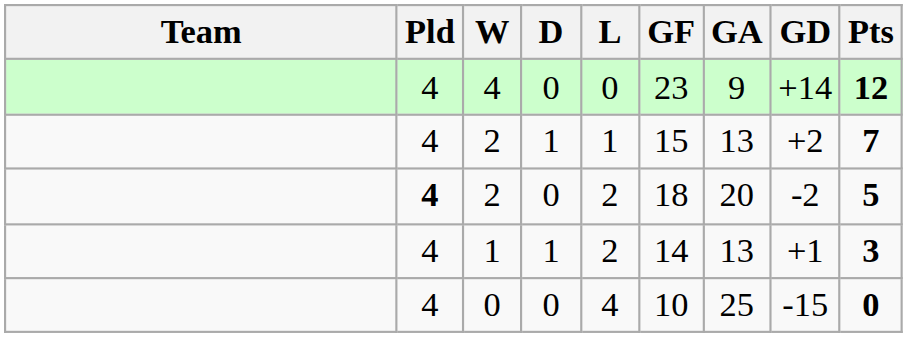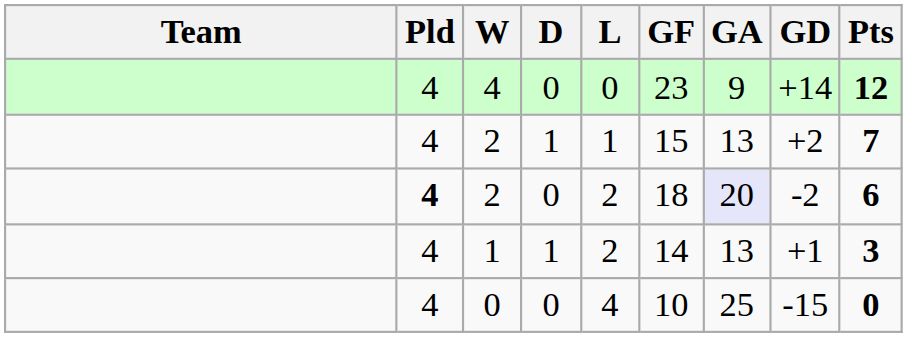 <table class="wikitable" style="text-align:center;">
 <tr>
 <th width=175>Team</th>
 <th width=20 abbr="Played">Pld</th>
 <th width=20 abbr="Won">W</th>
 <th width=20 abbr="Drawn">D</th>
 <th width=20 abbr="Lost">L</th>
 <th width=20 abbr="Goals for">GF</th>
 <th width=20 abbr="Goals against">GA</th>
 <th width=20 abbr="Goal difference">GD</th>
 <th width=20 abbr="Points">Pts</th>
 </tr>
 <tr bgcolor=#ccffcc>
 <td align=left></td>
 <td>4</td>
 <td>4</td>
 <td>0</td>
 <td>0</td>
 <td>23</td>
 <td>9</td>
 <td>+14</td>
 <td><strong>12</strong></td>
 </tr>
 <tr>
 <td align=left></td>
 <td>4</td>
 <td>2</td>
 <td>1</td>
 <td>1</td>
 <td>15</td>
 <td>13</td>
 <td>+2</td>
 <td><strong>7</strong></td>
 </tr>
 <tr>
 <td align=left></td>
 <td><strong>4</strong></td>
 <td>2</td>
 <td>0</td>
 <td>2</td>
 <td>18</td>
-<td>20</td>
+<td style="background: lavender;">20</td>
 <td>-2</td>
-<td><strong>5</strong></td>
+<td><strong>6</strong></td>
 </tr>
 <tr>
 <td align=left></td>
 <td>4</td>
 <td>1</td>
 <td>1</td>
 <td>2</td>
 <td>14</td>
 <td>13</td>
 <td>+1</td>
 <td><strong>3</strong></td>
 </tr>
 <tr>
 <td align=left></td>
 <td>4</td>
 <td>0</td>
 <td>0</td>
 <td>4</td>
 <td>10</td>
 <td>25</td>
 <td>-15</td>
 <td><strong>0</strong></td>
 </tr>
 </table>
